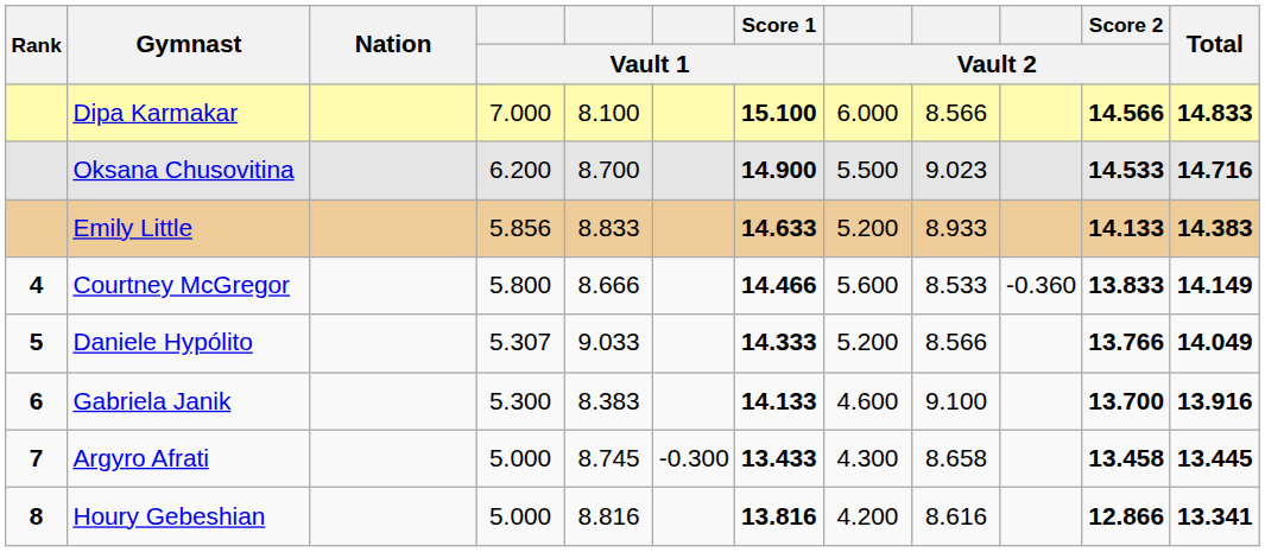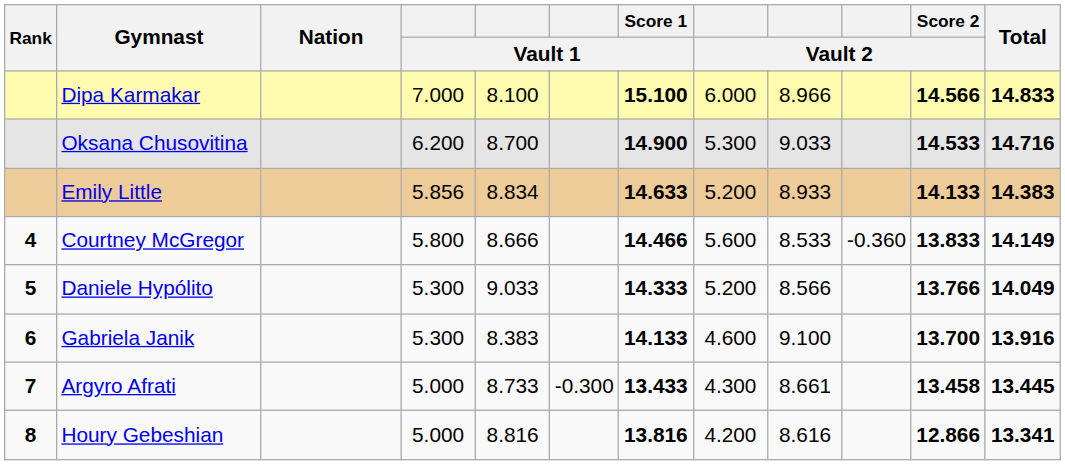 <table class="wikitable sortable" style="text-align:center;">
 <tr>
 <th rowspan="2" style="width:15px;"><small>Rank</small></th>
 <th rowspan="2" style="width:150px;">Gymnast</th>
 <th rowspan="2" style="width:100px;">Nation</th>
 <th style="width:50px;"><small></small></th>
 <th style="width:50px;"><small></small></th>
 <th style="width:20px;"><small></small></th>
 <th style="width:50px;"><small>Score 1</small></th>
 <th style="width:50px;"><small></small></th>
 <th style="width:50px;"><small></small></th>
 <th style="width:20px;"><small></small></th>
 <th style="width:50px;"><small>Score 2</small></th>
 <th rowspan="2" style="width:50px;">Total</th>
 </tr>
 <tr>
 <th colspan="4">Vault 1</th>
 <th colspan="4">Vault 2</th>
 </tr>
 <tr style="background:#fffcaf;">
 <td scope="row" style="text-align:center"><strong></strong></td>
 <td style="height:30px; text-align:left;"><a href='#'>Dipa Karmakar</a></td>
 <td style="text-align:left;"></td>
 <td>7.000</td>
 <td>8.100</td>
 <td></td>
 <td><strong>15.100</strong></td>
 <td>6.000</td>
-<td>8.566</td>
+<td>8.966</td>
 <td></td>
 <td><strong>14.566</strong></td>
 <td><strong>14.833</strong></td>
 </tr>
 <tr style="background:#e5e5e5;">
 <td scope="row" style="text-align:center"><strong></strong></td>
 <td style="height:30px; text-align:left;"><a href='#'>Oksana Chusovitina</a></td>
 <td style="text-align:left;"></td>
 <td>6.200</td>
 <td>8.700</td>
 <td></td>
 <td><strong>14.900</strong></td>
-<td>5.500</td>
-<td>9.023</td>
+<td>5.300</td>
+<td>9.033</td>
 <td></td>
 <td><strong>14.533</strong></td>
 <td><strong>14.716</strong></td>
 </tr>
 <tr style="background:#ec9;">
 <td scope="row" style="text-align:center"><strong></strong></td>
 <td style="height:30px; text-align:left;"><a href='#'>Emily Little</a></td>
 <td style="text-align:left;"></td>
 <td>5.856</td>
-<td>8.833</td>
+<td>8.834</td>
 <td></td>
 <td><strong>14.633</strong></td>
 <td>5.200</td>
 <td>8.933</td>
 <td></td>
 <td><strong>14.133</strong></td>
 <td><strong>14.383</strong></td>
 </tr>
 <tr>
 <td scope="row" style="text-align:center"><strong>4</strong></td>
 <td style="height:30px; text-align:left;"><a href='#'>Courtney McGregor</a></td>
 <td style="text-align:left;"></td>
 <td>5.800</td>
 <td>8.666</td>
 <td></td>
 <td><strong>14.466</strong></td>
 <td>5.600</td>
 <td>8.533</td>
 <td>-0.360</td>
 <td><strong>13.833</strong></td>
 <td><strong>14.149</strong></td>
 </tr>
 <tr>
 <td scope="row" style="text-align:center"><strong>5</strong></td>
 <td style="height:30px; text-align:left;"><a href='#'>Daniele Hypólito</a></td>
 <td style="text-align:left;"></td>
-<td>5.307</td>
+<td>5.300</td>
 <td>9.033</td>
 <td></td>
 <td><strong>14.333</strong></td>
 <td>5.200</td>
 <td>8.566</td>
 <td></td>
 <td><strong>13.766</strong></td>
 <td><strong>14.049</strong></td>
 </tr>
 <tr>
 <td scope="row" style="text-align:center"><strong>6</strong></td>
 <td style="height:30px; text-align:left;"><a href='#'>Gabriela Janik</a></td>
 <td style="text-align:left;"></td>
 <td>5.300</td>
 <td>8.383</td>
 <td></td>
 <td><strong>14.133</strong></td>
 <td>4.600</td>
 <td>9.100</td>
 <td></td>
 <td><strong>13.700</strong></td>
 <td><strong>13.916</strong></td>
 </tr>
 <tr>
 <td scope="row" style="text-align:center"><strong>7</strong></td>
 <td style="height:30px; text-align:left;"><a href='#'>Argyro Afrati</a></td>
 <td style="text-align:left;"></td>
 <td>5.000</td>
-<td>8.745</td>
+<td>8.733</td>
 <td>-0.300</td>
 <td><strong>13.433</strong></td>
 <td>4.300</td>
-<td>8.658</td>
+<td>8.661</td>
 <td></td>
 <td><strong>13.458</strong></td>
 <td><strong>13.445</strong></td>
 </tr>
 <tr>
 <td scope="row" style="text-align:center"><strong>8</strong></td>
 <td style="height:30px; text-align:left;"><a href='#'>Houry Gebeshian</a></td>
 <td style="text-align:left;"></td>
 <td>5.000</td>
 <td>8.816</td>
 <td></td>
 <td><strong>13.816</strong></td>
 <td>4.200</td>
 <td>8.616</td>
 <td></td>
 <td><strong>12.866</strong></td>
 <td><strong>13.341</strong></td>
 </tr>
 </table>
